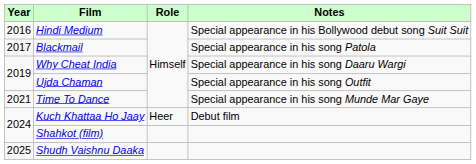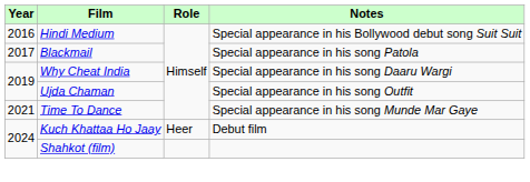 <table class="wikitable sortable">
 <tr style="background:#cfc; text-align:center;">
 <td><strong>Year</strong></td>
 <td><strong>Film</strong></td>
 <td><strong>Role</strong></td>
 <td><strong>Notes</strong></td>
 </tr>
 <tr>
 <td>2016</td>
 <td><em><a href='#'>Hindi Medium</a></em></td>
 <td rowspan=5>Himself</td>
 <td>Special appearance in his Bollywood debut song <em>Suit Suit</em></td>
 </tr>
 <tr>
 <td>2017</td>
 <td><em><a href='#'>Blackmail</a></em></td>
 <td>Special appearance in his song <em>Patola</em></td>
 </tr>
 <tr>
 <td rowspan="2">2019</td>
 <td><em><a href='#'>Why Cheat India</a></em></td>
 <td>Special appearance in his song <em>Daaru Wargi</em></td>
 </tr>
 <tr>
 <td><em><a href='#'>Ujda Chaman</a></em></td>
 <td>Special appearance in his song <em>Outfit</em></td>
 </tr>
 <tr>
 <td>2021</td>
 <td><em><a href='#'>Time To Dance</a></em></td>
 <td>Special appearance in his song <em>Munde Mar Gaye</em></td>
 </tr>
 <tr>
 <td rowspan="2">2024</td>
 <td><em><a href='#'>Kuch Khattaa Ho Jaay</a></em></td>
 <td>Heer</td>
 <td>Debut film</td>
 </tr>
 <tr>
 <td><em><a href='#'>Shahkot (film)</a></em></td>
 <td></td>
 <td></td>
 </tr>
-<tr>
-<td>2025</td>
-<td><em><a href='#'>Shudh Vaishnu Daaka</a></em></td>
-<td></td>
-<td></td>
-</tr>
 </table>
